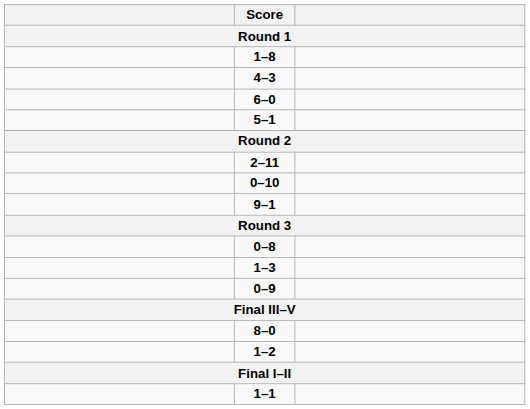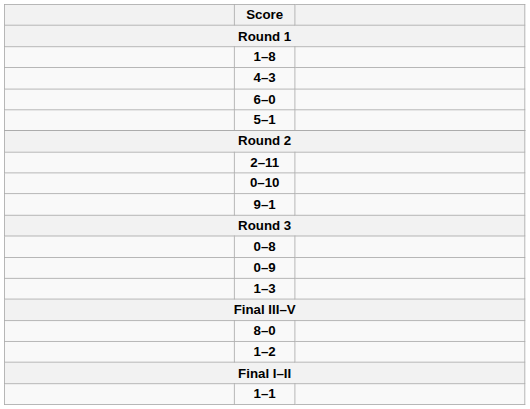 <table class="wikitable" style="text-align: left;">
 <tr>
 <th align="right" width="270"></th>
 <th width="65">Score</th>
 <th align="left" width="270"></th>
 </tr>
 <tr>
 <th colspan="3">Round 1</th>
 </tr>
 <tr>
 <td></td>
 <td align=center><strong>1–8</strong></td>
 <td><strong></strong></td>
 </tr>
 <tr>
 <td><strong></strong></td>
 <td align=center><strong>4–3</strong></td>
 <td></td>
 </tr>
 <tr>
 <td><strong></strong></td>
 <td align=center><strong>6–0</strong></td>
 <td></td>
 </tr>
 <tr>
 <td><strong></strong></td>
 <td align=center><strong>5–1</strong></td>
 <td></td>
 </tr>
 <tr>
 </tr>
 <tr>
 <th colspan="3">Round 2</th>
 </tr>
 <tr>
 <td></td>
 <td align=center><strong>2–11</strong></td>
 <td><strong></strong></td>
 </tr>
 <tr>
 <td></td>
 <td align=center><strong>0–10</strong></td>
 <td><strong></strong></td>
 </tr>
 <tr>
 <td><strong></strong></td>
 <td align=center><strong>9–1</strong></td>
 <td></td>
 </tr>
 <tr>
 <th colspan="3">Round 3</th>
 </tr>
 <tr>
 <td></td>
 <td align=center><strong>0–8</strong></td>
 <td><strong></strong></td>
 </tr>
 <tr>
 <td></td>
-<td align=center><strong>1–3</strong></td>
+<td align=center><strong>0–9</strong></td>
 <td><strong></strong></td>
 </tr>
 <tr>
 <td></td>
-<td align=center><strong>0–9</strong></td>
+<td align=center><strong>1–3</strong></td>
 <td><strong></strong></td>
 </tr>
 <tr>
 <th colspan="3">Final III–V</th>
 </tr>
 <tr>
 <td><strong></strong></td>
 <td align=center><strong>8–0</strong></td>
 <td></td>
 </tr>
 <tr>
 <td></td>
 <td align=center><strong>1–2</strong></td>
 <td><strong></strong></td>
 </tr>
 <tr>
 <th colspan="3">Final I–II</th>
 </tr>
 <tr>
 <td></td>
 <td align=center><strong>1–1</strong></td>
 <td><strong></strong></td>
 </tr>
 </table>
